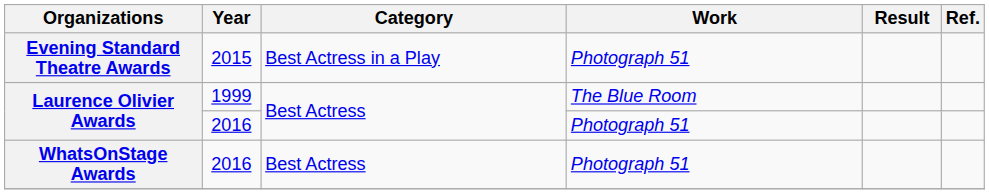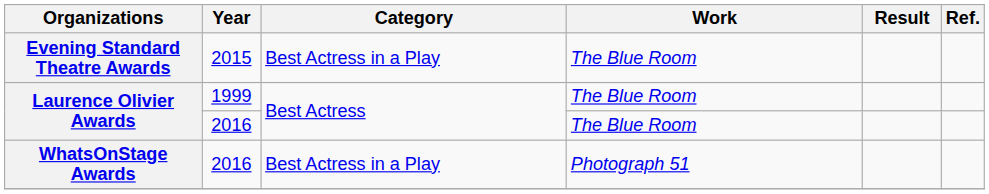 <table class="wikitable sortable plainrowheaders">
 <tr>
 <th scope="col" style="width:20%;">Organizations</th>
 <th scope="col" style="width:6%;">Year</th>
 <th scope="col" style="width:31%;">Category</th>
 <th scope="col" style="width:30%;">Work</th>
 <th scope="col" style="width:8%;">Result</th>
 <th scope="col" style="width:4%;" class="unsortable">Ref.</th>
 </tr>
 <tr>
 <th rowspan="1" scope="row"><a href='#'>Evening Standard Theatre Awards</a></th>
 <td style="text-align:center;"><a href='#'>2015</a></td>
 <td><a href='#'>Best Actress in a Play</a></td>
-<td><em><a href='#'>Photograph 51</a></em></td>
+<td><em><a href='#'>The Blue Room</a></em></td>
 <td></td>
 <td style="text-align:center;"></td>
 </tr>
 <tr>
 <th rowspan="2" scope="row"><a href='#'>Laurence Olivier Awards</a></th>
 <td style="text-align:center;"><a href='#'>1999</a></td>
 <td rowspan="2"><a href='#'>Best Actress</a></td>
 <td><em><a href='#'>The Blue Room</a></em></td>
 <td></td>
 <td style="text-align:center;"></td>
 </tr>
 <tr>
 <td style="text-align:center;"><a href='#'>2016</a></td>
-<td><em><a href='#'>Photograph 51</a></em></td>
+<td><em><a href='#'>The Blue Room</a></em></td>
 <td></td>
 <td style="text-align:center;"></td>
 </tr>
 <tr>
 <th rowspan="1" scope="row"><a href='#'>WhatsOnStage Awards</a></th>
 <td style="text-align:center;"><a href='#'>2016</a></td>
-<td><a href='#'>Best Actress</a></td>
+<td><a href='#'>Best Actress in a Play</a></td>
 <td><em><a href='#'>Photograph 51</a></em></td>
 <td></td>
 <td style="text-align:center;"></td>
 </tr>
 <tr>
 </tr>
 </table>
